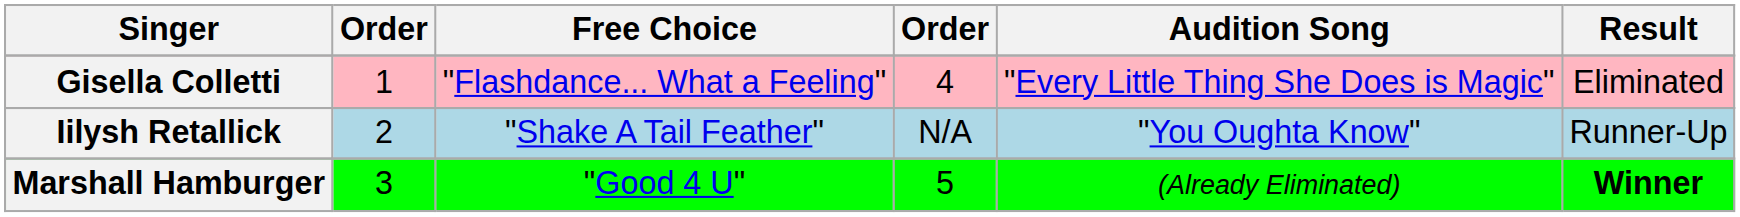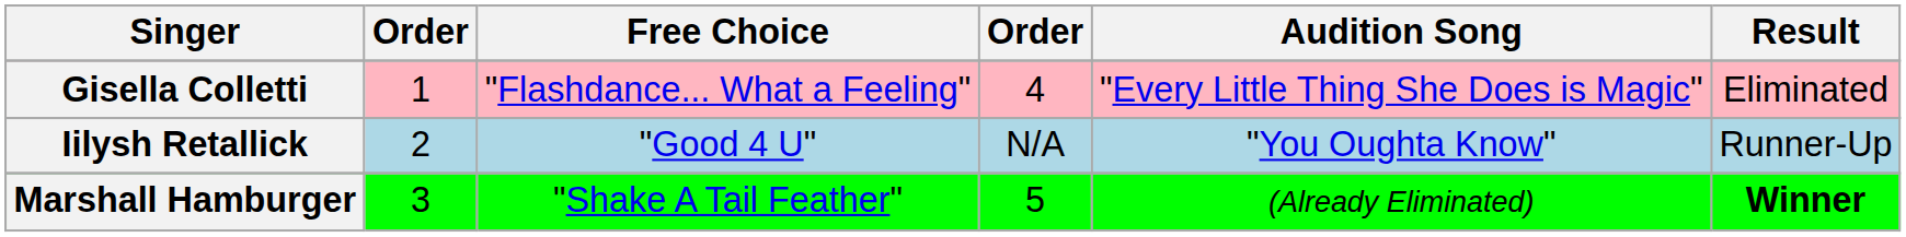 <table class="wikitable plainrowheaders" style="text-align:center;">
 <tr>
 <th scope="col">Singer</th>
 <th scope="col">Order</th>
 <th scope="col">Free Choice</th>
 <th scope="col">Order</th>
 <th scope="col">Audition Song</th>
 <th scope="col">Result</th>
 </tr>
 <tr style>
 </tr>
 <tr style="background-color:lightpink"|>
 <th scope=row>Gisella Colletti</th>
 <td>1</td>
 <td>"<a href='#'>Flashdance... What a Feeling</a>"</td>
 <td>4</td>
 <td>"<a href='#'>Every Little Thing She Does is Magic</a>"</td>
 <td>Eliminated</td>
 </tr>
 <tr style>
 </tr>
 <tr style="background-color:lightblue"|>
 <th scope=row>Iilysh Retallick</th>
 <td>2</td>
-<td>"<a href='#'>Shake A Tail Feather</a>"</td>
+<td>"<a href='#'>Good 4 U</a>"</td>
 <td>N/A</td>
 <td>"<a href='#'>You Oughta Know</a>"</td>
 <td>Runner-Up</td>
 </tr>
 <tr style>
 </tr>
 <tr style="background:lime"|>
 <th scope=row>Marshall Hamburger</th>
 <td>3</td>
-<td>"<a href='#'>Good 4 U</a>"</td>
+<td>"<a href='#'>Shake A Tail Feather</a>"</td>
 <td>5</td>
 <td><em><small>(Already Eliminated)</small></em></td>
 <td><strong>Winner</strong></td>
 </tr>
 </table>
